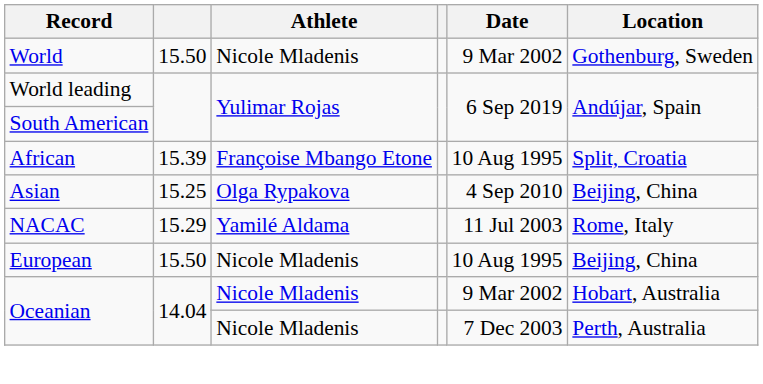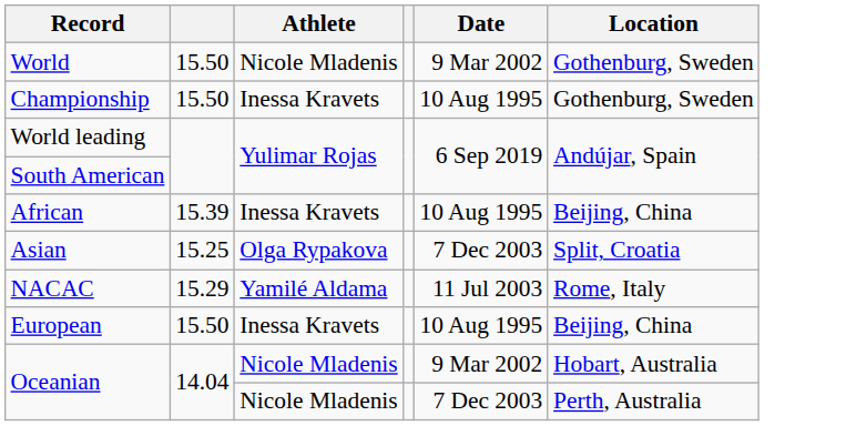 <table class="wikitable">
 <tr>
 <th>Record</th>
 <th></th>
 <th>Athlete</th>
 <th></th>
 <th>Date</th>
 <th>Location</th>
 </tr>
 <tr>
 <td><a href='#'>World</a></td>
 <td>15.50</td>
 <td>Nicole Mladenis</td>
 <td></td>
 <td align=right>9 Mar 2002</td>
 <td><a href='#'>Gothenburg</a>, Sweden</td>
 </tr>
 <tr>
+<td><a href='#'>Championship</a></td>
+<td>15.50</td>
+<td>Inessa Kravets</td>
+<td></td>
+<td align=right>10 Aug 1995</td>
+<td>Gothenburg, Sweden</td>
+</tr>
+<tr>
 <td>World leading</td>
 <td rowspan=2></td>
 <td rowspan=2><a href='#'>Yulimar Rojas</a></td>
 <td rowspan=2></td>
 <td rowspan=2 align=right>6 Sep 2019</td>
 <td rowspan=2><a href='#'>Andújar</a>, Spain</td>
 </tr>
 <tr>
 <td><a href='#'>South American</a></td>
 </tr>
 <tr>
 <td><a href='#'>African</a></td>
 <td>15.39</td>
-<td><a href='#'>Françoise Mbango Etone</a></td>
+<td>Inessa Kravets</td>
 <td></td>
 <td align=right>10 Aug 1995</td>
-<td><a href='#'>Split, Croatia</a></td>
+<td><a href='#'>Beijing</a>, China</td>
 </tr>
 <tr>
 <td><a href='#'>Asian</a></td>
 <td>15.25</td>
 <td><a href='#'>Olga Rypakova</a></td>
 <td></td>
-<td align=right>4 Sep 2010</td>
-<td><a href='#'>Beijing</a>, China</td>
+<td align=right>7 Dec 2003</td>
+<td><a href='#'>Split, Croatia</a></td>
 </tr>
 <tr>
 <td><a href='#'>NACAC</a></td>
 <td>15.29</td>
 <td><a href='#'>Yamilé Aldama</a></td>
 <td></td>
 <td align=right>11 Jul 2003</td>
 <td><a href='#'>Rome</a>, Italy</td>
 </tr>
 <tr>
 <td><a href='#'>European</a></td>
 <td>15.50</td>
-<td>Nicole Mladenis</td>
+<td>Inessa Kravets</td>
 <td></td>
 <td align=right>10 Aug 1995</td>
 <td><a href='#'>Beijing</a>, China</td>
 </tr>
 <tr>
 <td rowspan=2><a href='#'>Oceanian</a></td>
 <td rowspan=2>14.04</td>
 <td><a href='#'>Nicole Mladenis</a></td>
 <td></td>
 <td align=right>9 Mar 2002</td>
 <td><a href='#'>Hobart</a>, Australia</td>
 </tr>
 <tr>
 <td>Nicole Mladenis</td>
 <td></td>
 <td align=right>7 Dec 2003</td>
 <td><a href='#'>Perth</a>, Australia</td>
 </tr>
 </table>
